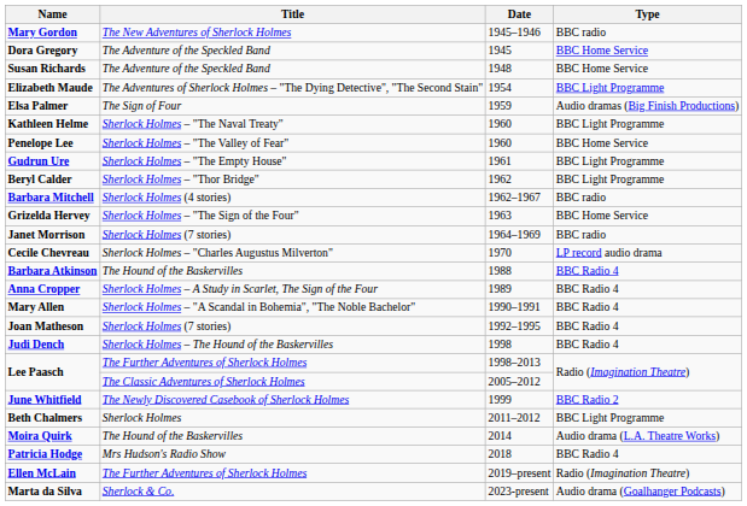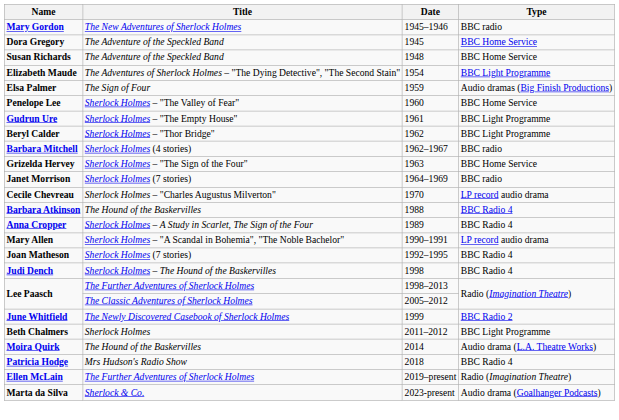 <table class="wikitable sortable">
 <tr>
 <th>Name</th>
 <th>Title</th>
 <th>Date</th>
 <th>Type</th>
 </tr>
 <tr>
 <td><strong><a href='#'>Mary Gordon</a></strong></td>
 <td><em><a href='#'>The New Adventures of Sherlock Holmes</a></em></td>
 <td>1945–1946</td>
 <td>BBC radio</td>
 </tr>
 <tr>
 <td><strong>Dora Gregory</strong></td>
 <td><em>The Adventure of the Speckled Band</em></td>
 <td>1945</td>
 <td><a href='#'>BBC Home Service</a></td>
 </tr>
 <tr>
 <td><strong>Susan Richards</strong></td>
 <td><em>The Adventure of the Speckled Band</em></td>
 <td>1948</td>
 <td>BBC Home Service</td>
 </tr>
 <tr>
 <td><strong>Elizabeth Maude</strong></td>
 <td><em>The Adventures of Sherlock Holmes</em> – "The Dying Detective", "The Second Stain"</td>
 <td>1954</td>
 <td><a href='#'>BBC Light Programme</a></td>
 </tr>
 <tr>
 <td><strong>Elsa Palmer</strong></td>
 <td><em>The Sign of Four</em></td>
 <td>1959</td>
 <td>Audio dramas (<a href='#'>Big Finish Productions</a>)</td>
-</tr>
-<tr>
-<td><strong>Kathleen Helme</strong></td>
-<td><em><a href='#'>Sherlock Holmes</a></em> – "The Naval Treaty"</td>
-<td>1960</td>
-<td>BBC Light Programme</td>
 </tr>
 <tr>
 <td><strong>Penelope Lee</strong></td>
 <td><em><a href='#'>Sherlock Holmes</a></em> – "The Valley of Fear"</td>
 <td>1960</td>
 <td>BBC Home Service</td>
 </tr>
 <tr>
 <td><strong><a href='#'>Gudrun Ure</a></strong></td>
 <td><em><a href='#'>Sherlock Holmes</a></em> – "The Empty House"</td>
 <td>1961</td>
 <td>BBC Light Programme</td>
 </tr>
 <tr>
 <td><strong>Beryl Calder</strong></td>
 <td><em><a href='#'>Sherlock Holmes</a></em> – "Thor Bridge"</td>
 <td>1962</td>
 <td>BBC Light Programme</td>
 </tr>
 <tr>
 <td><strong><a href='#'>Barbara Mitchell</a></strong></td>
 <td><em><a href='#'>Sherlock Holmes</a></em> (4 stories)</td>
 <td>1962–1967</td>
 <td>BBC radio</td>
 </tr>
 <tr>
 <td><strong>Grizelda Hervey</strong></td>
 <td><em><a href='#'>Sherlock Holmes</a></em> – "The Sign of the Four"</td>
 <td>1963</td>
 <td>BBC Home Service</td>
 </tr>
 <tr>
 <td><strong>Janet Morrison</strong></td>
 <td><em><a href='#'>Sherlock Holmes</a></em> (7 stories)</td>
 <td>1964–1969</td>
 <td>BBC radio</td>
 </tr>
 <tr>
 <td><strong>Cecile Chevreau</strong></td>
 <td><em>Sherlock Holmes</em> – "Charles Augustus Milverton"</td>
 <td>1970</td>
 <td><a href='#'>LP record</a> audio drama</td>
 </tr>
 <tr>
 <td><strong><a href='#'>Barbara Atkinson</a></strong></td>
 <td><em>The Hound of the Baskervilles</em></td>
 <td>1988</td>
 <td><a href='#'>BBC Radio 4</a></td>
 </tr>
 <tr>
 <td><strong><a href='#'>Anna Cropper</a></strong></td>
 <td><em><a href='#'>Sherlock Holmes</a></em> – <em>A Study in Scarlet</em>, <em>The Sign of the Four</em></td>
 <td>1989</td>
 <td>BBC Radio 4</td>
 </tr>
 <tr>
 <td><strong>Mary Allen</strong></td>
 <td><em><a href='#'>Sherlock Holmes</a></em> – "A Scandal in Bohemia", "The Noble Bachelor"</td>
 <td>1990–1991</td>
-<td>BBC Radio 4</td>
+<td><a href='#'>LP record</a> audio drama</td>
 </tr>
 <tr>
 <td><strong>Joan Matheson</strong></td>
 <td><em><a href='#'>Sherlock Holmes</a></em> (7 stories)</td>
 <td>1992–1995</td>
 <td>BBC Radio 4</td>
 </tr>
 <tr>
 <td><strong><a href='#'>Judi Dench</a></strong></td>
 <td><em><a href='#'>Sherlock Holmes</a></em> – <em>The Hound of the Baskervilles</em></td>
 <td>1998</td>
 <td>BBC Radio 4</td>
 </tr>
 <tr>
 <td rowspan="2"><strong>Lee Paasch</strong></td>
 <td><em><a href='#'>The Further Adventures of Sherlock Holmes</a></em></td>
 <td>1998–2013</td>
 <td rowspan="2">Radio (<em><a href='#'>Imagination Theatre</a></em>)</td>
 </tr>
 <tr>
 <td><em><a href='#'>The Classic Adventures of Sherlock Holmes</a></em></td>
 <td>2005–2012</td>
 </tr>
 <tr>
 <td><strong><a href='#'>June Whitfield</a></strong></td>
 <td><em><a href='#'>The Newly Discovered Casebook of Sherlock Holmes</a></em></td>
 <td>1999</td>
 <td><a href='#'>BBC Radio 2</a></td>
 </tr>
 <tr>
 <td><strong>Beth Chalmers</strong></td>
 <td><em>Sherlock Holmes</em></td>
 <td>2011–2012</td>
 <td>BBC Light Programme</td>
 </tr>
 <tr>
 <td><strong><a href='#'>Moira Quirk</a></strong></td>
 <td><em>The Hound of the Baskervilles</em></td>
 <td>2014</td>
 <td>Audio drama (<a href='#'>L.A. Theatre Works</a>)</td>
 </tr>
 <tr>
 <td><strong><a href='#'>Patricia Hodge</a></strong></td>
 <td><em>Mrs Hudson's Radio Show</em></td>
 <td>2018</td>
 <td>BBC Radio 4</td>
 </tr>
 <tr>
 <td><strong><a href='#'>Ellen McLain</a></strong></td>
 <td><em><a href='#'>The Further Adventures of Sherlock Holmes</a></em></td>
 <td>2019–present</td>
 <td>Radio (<em>Imagination Theatre</em>)</td>
 </tr>
 <tr>
 <td><strong>Marta da Silva</strong></td>
 <td><em><a href='#'>Sherlock & Co.</a></em></td>
 <td>2023-present</td>
 <td>Audio drama (<a href='#'>Goalhanger Podcasts</a>)</td>
 </tr>
 </table>
